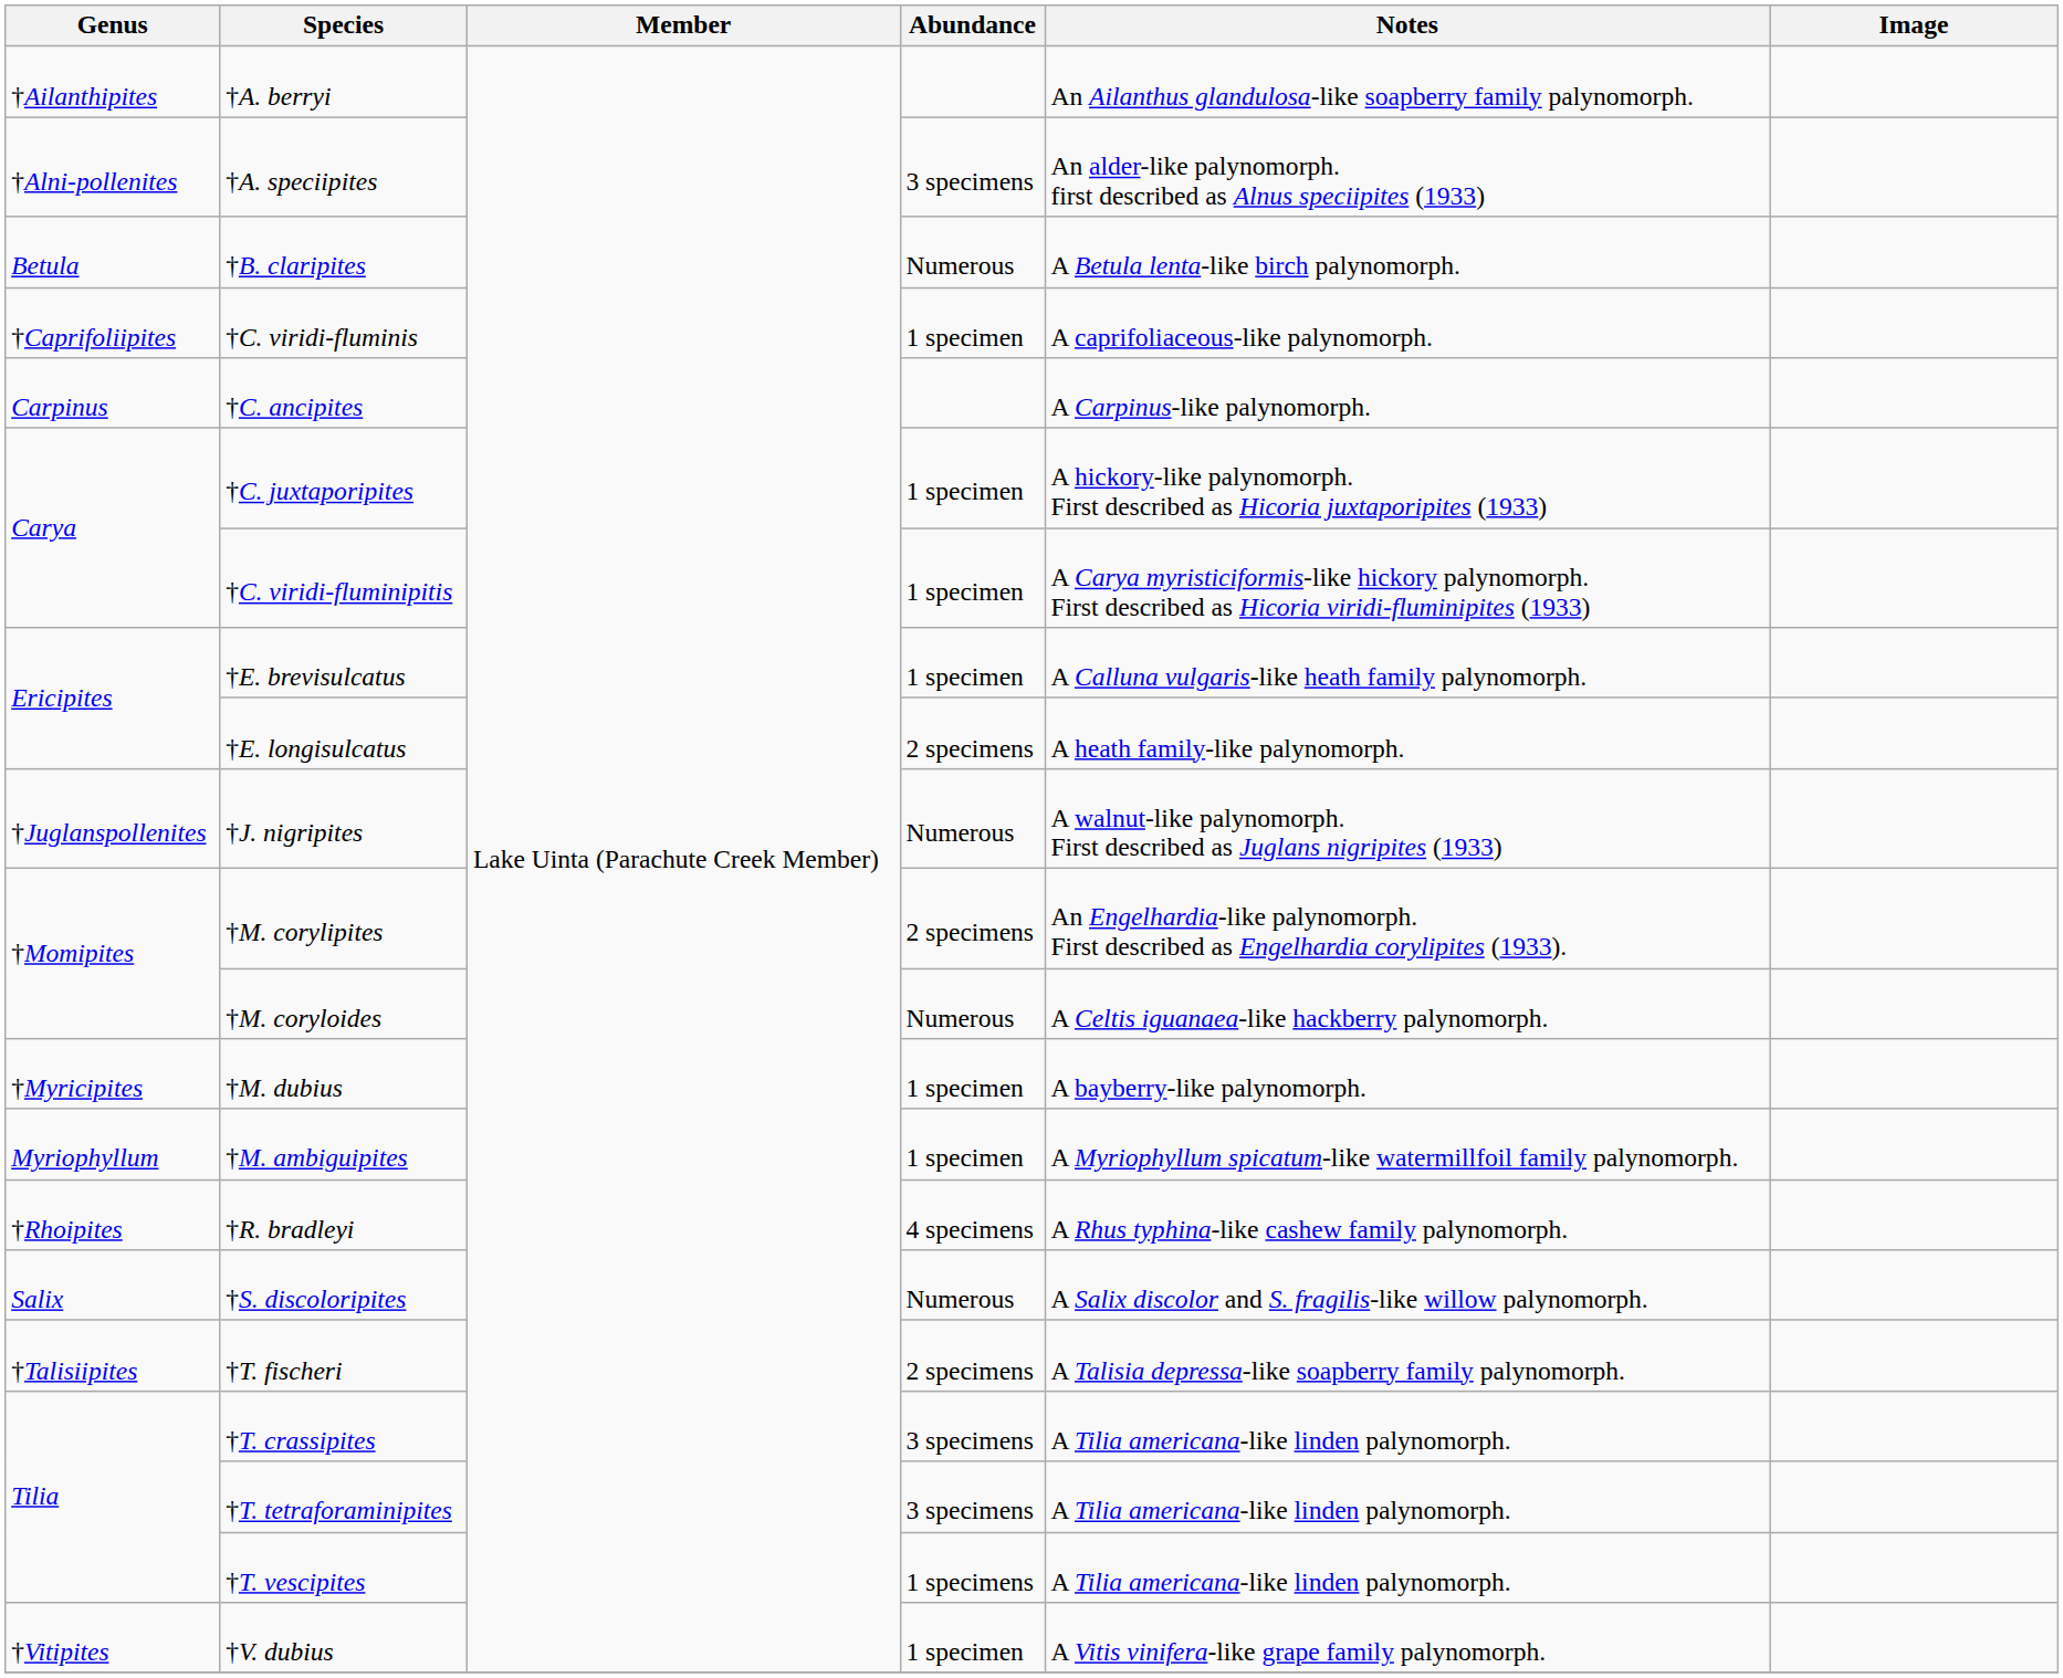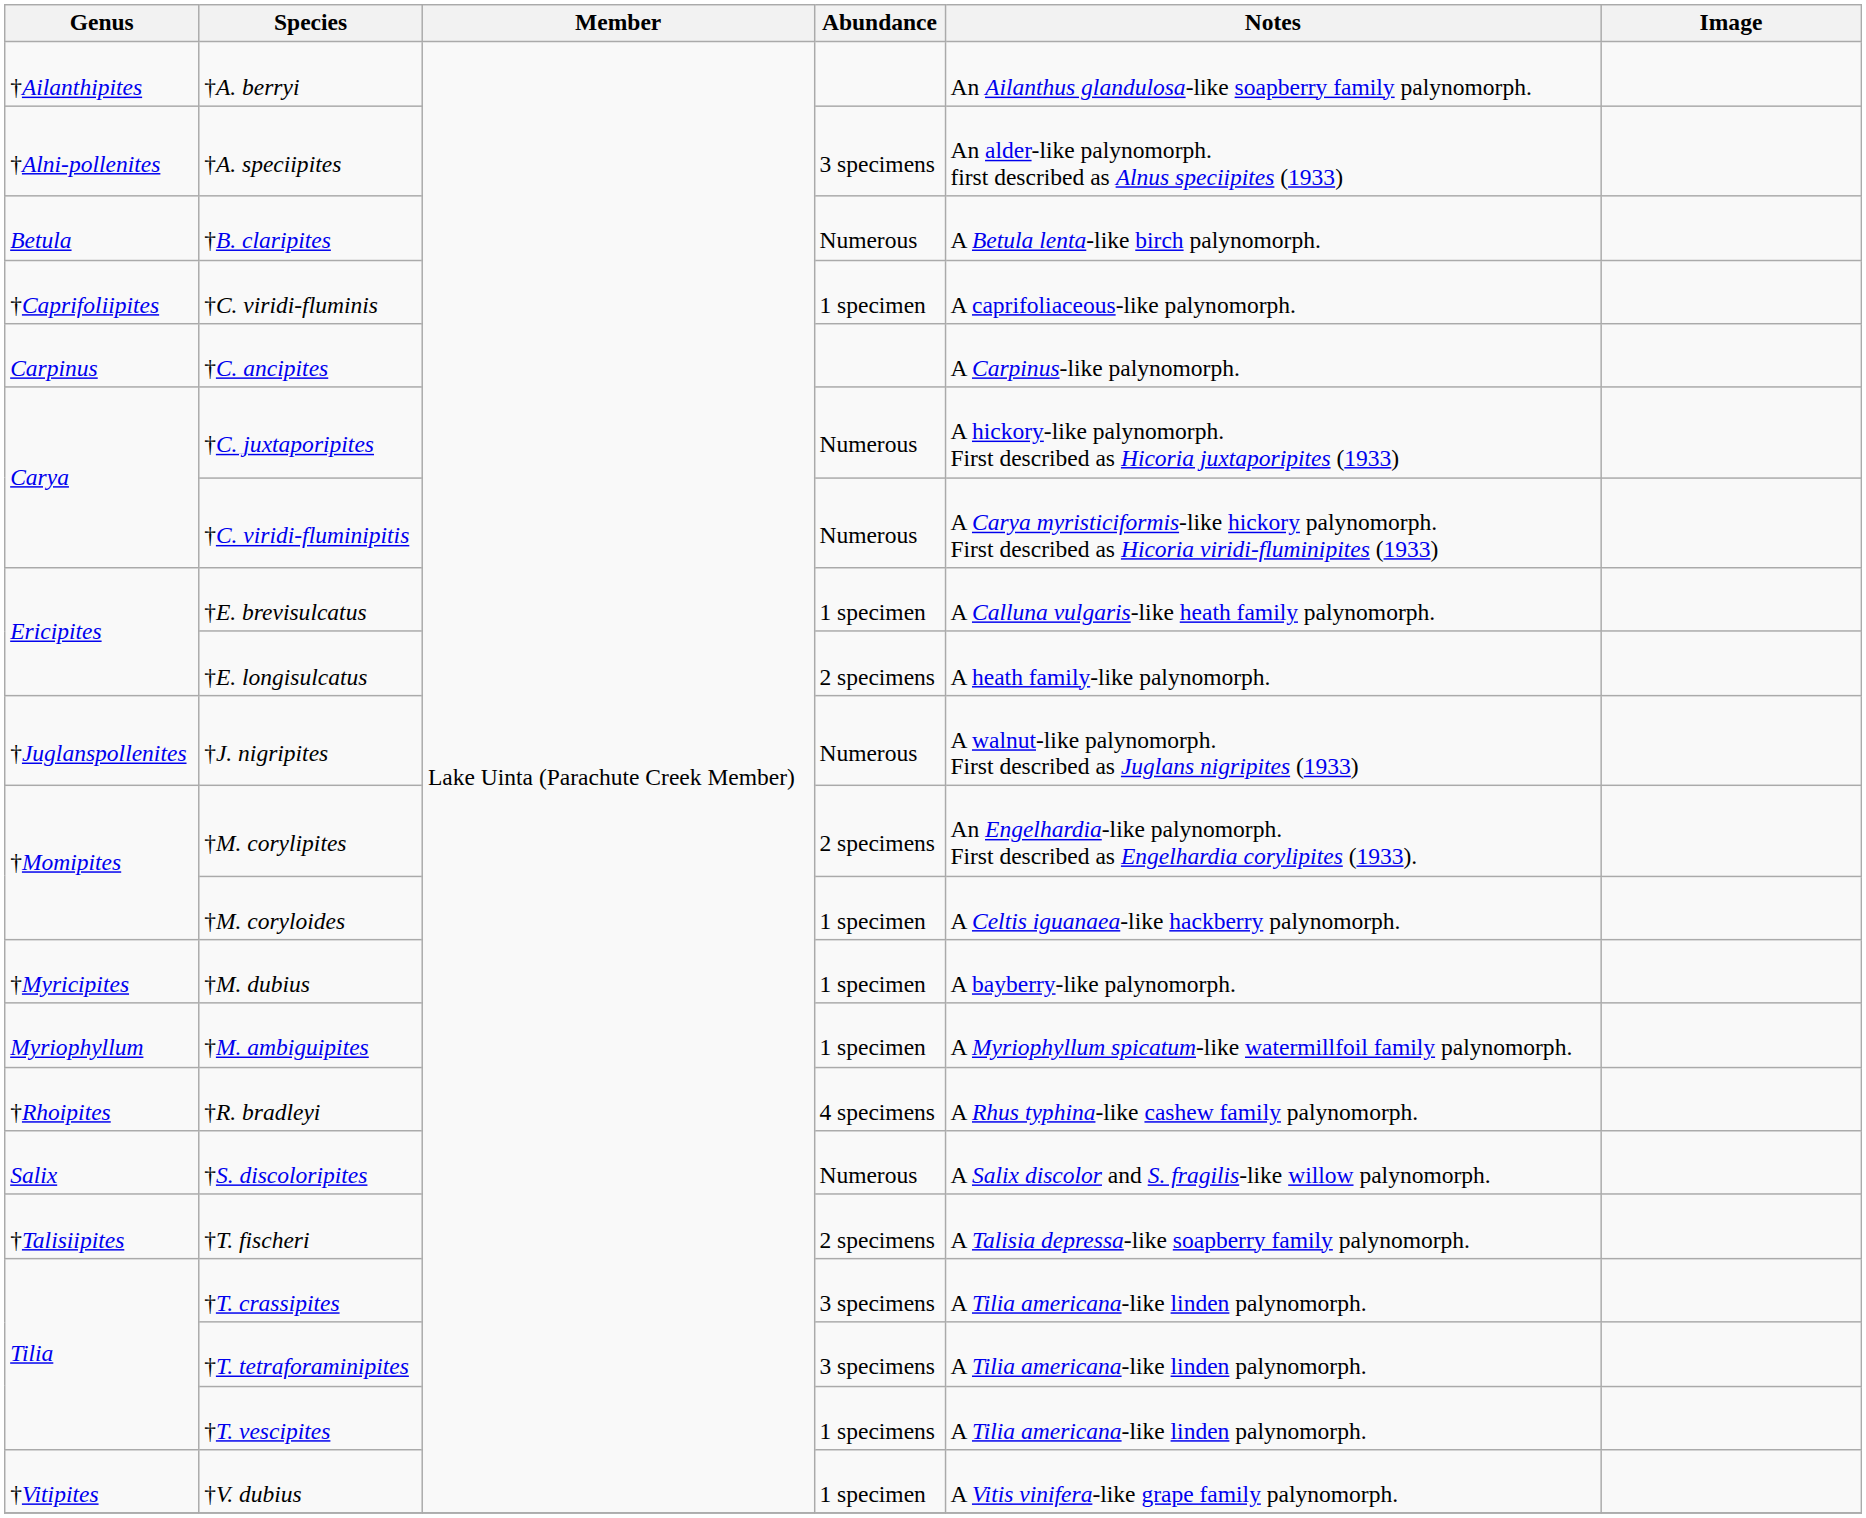 <table class="wikitable" style="margin:auto;width:100%;">
 <tr>
 <th>Genus</th>
 <th>Species</th>
 <th>Member</th>
 <th>Abundance</th>
 <th>Notes</th>
 <th width=170px>Image</th>
 </tr>
 <tr>
 <td><br>†<em><a href='#'>Ailanthipites</a></em></td>
 <td><br>†<em>A. berryi</em> </td>
 <td rowspan=21>Lake Uinta (Parachute Creek Member)</td>
 <td></td>
 <td><br>An <em><a href='#'>Ailanthus glandulosa</a></em>-like <a href='#'>soapberry family</a> palynomorph.</td>
 <td></td>
 </tr>
 <tr>
 <td><br>†<em><a href='#'>Alni-pollenites</a></em></td>
 <td><br>†<em>A. speciipites</em> </td>
 <td><br>3 specimens</td>
 <td><br>An <a href='#'>alder</a>-like palynomorph.<br>first described as <em><a href='#'>Alnus speciipites</a></em> (<a href='#'>1933</a>)</td>
 <td></td>
 </tr>
 <tr>
 <td><br><em><a href='#'>Betula</a></em></td>
 <td><br>†<em><a href='#'>B. claripites</a></em> </td>
 <td><br>Numerous</td>
 <td><br>A <em><a href='#'>Betula lenta</a></em>-like <a href='#'>birch</a> palynomorph.</td>
 <td></td>
 </tr>
 <tr>
 <td><br>†<em><a href='#'>Caprifoliipites</a></em></td>
 <td><br>†<em>C. viridi-fluminis</em> </td>
 <td><br>1 specimen</td>
 <td><br>A <a href='#'>caprifoliaceous</a>-like palynomorph.</td>
 <td></td>
 </tr>
 <tr>
 <td><br><em><a href='#'>Carpinus</a></em></td>
 <td><br>†<em><a href='#'>C. ancipites</a></em> </td>
 <td></td>
 <td><br>A <em><a href='#'>Carpinus</a></em>-like palynomorph.</td>
 <td></td>
 </tr>
 <tr>
 <td rowspan=2><em><a href='#'>Carya</a></em></td>
 <td><br>†<em><a href='#'>C. juxtaporipites</a></em> </td>
-<td><br>1 specimen</td>
+<td><br>Numerous</td>
 <td><br>A <a href='#'>hickory</a>-like palynomorph.<br>First described as <em><a href='#'>Hicoria juxtaporipites</a></em> (<a href='#'>1933</a>)</td>
 <td></td>
 </tr>
 <tr>
 <td><br>†<em><a href='#'>C. viridi-fluminipitis</a></em> </td>
-<td><br>1 specimen</td>
+<td><br>Numerous</td>
 <td><br>A <em><a href='#'>Carya myristiciformis</a></em>-like <a href='#'>hickory</a> palynomorph.<br>First described as <em><a href='#'>Hicoria viridi-fluminipites</a></em> (<a href='#'>1933</a>)</td>
 <td></td>
 </tr>
 <tr>
 <td rowspan=2><em><a href='#'>Ericipites</a></em></td>
 <td><br>†<em>E. brevisulcatus</em> </td>
 <td><br>1 specimen</td>
 <td><br>A <em><a href='#'>Calluna vulgaris</a></em>-like <a href='#'>heath family</a> palynomorph.</td>
 <td></td>
 </tr>
 <tr>
 <td><br>†<em>E. longisulcatus</em> </td>
 <td><br>2 specimens</td>
 <td><br>A <a href='#'>heath family</a>-like palynomorph.</td>
 <td></td>
 </tr>
 <tr>
 <td><br>†<em><a href='#'>Juglanspollenites</a></em></td>
 <td><br>†<em>J. nigripites</em> </td>
 <td><br>Numerous</td>
 <td><br>A <a href='#'>walnut</a>-like palynomorph.<br>First described as <em><a href='#'>Juglans nigripites</a></em> (<a href='#'>1933</a>)</td>
 <td></td>
 </tr>
 <tr>
 <td rowspan=2>†<em><a href='#'>Momipites</a></em></td>
 <td><br>†<em>M. corylipites</em> </td>
 <td><br>2 specimens</td>
 <td><br>An <em><a href='#'>Engelhardia</a></em>-like palynomorph.<br>First described as <em><a href='#'>Engelhardia corylipites</a></em> (<a href='#'>1933</a>).</td>
 <td></td>
 </tr>
 <tr>
 <td><br>†<em>M. coryloides</em> </td>
-<td><br>Numerous</td>
+<td><br>1 specimen</td>
 <td><br>A <em><a href='#'>Celtis iguanaea</a></em>-like <a href='#'>hackberry</a> palynomorph.</td>
 <td></td>
 </tr>
 <tr>
 <td><br>†<em><a href='#'>Myricipites</a></em></td>
 <td><br>†<em>M. dubius</em> </td>
 <td><br>1 specimen</td>
 <td><br>A <a href='#'>bayberry</a>-like palynomorph.</td>
 <td></td>
 </tr>
 <tr>
 <td><br><em><a href='#'>Myriophyllum</a></em></td>
 <td><br>†<em><a href='#'>M. ambiguipites</a></em> </td>
 <td><br>1 specimen</td>
 <td><br>A <em><a href='#'>Myriophyllum spicatum</a></em>-like <a href='#'>watermillfoil family</a> palynomorph.</td>
 <td></td>
 </tr>
 <tr>
 <td><br>†<em><a href='#'>Rhoipites</a></em></td>
 <td><br>†<em>R. bradleyi</em> </td>
 <td><br>4 specimens</td>
 <td><br>A <em><a href='#'>Rhus typhina</a></em>-like <a href='#'>cashew family</a> palynomorph.</td>
 <td></td>
 </tr>
 <tr>
 <td><br><em><a href='#'>Salix</a></em></td>
 <td><br>†<em><a href='#'>S. discoloripites</a></em> </td>
 <td><br>Numerous</td>
 <td><br>A <em><a href='#'>Salix discolor</a></em> and <em><a href='#'>S. fragilis</a></em>-like <a href='#'>willow</a> palynomorph.</td>
 <td></td>
 </tr>
 <tr>
 <td><br>†<em><a href='#'>Talisiipites</a></em></td>
 <td><br>†<em>T. fischeri</em> </td>
 <td><br>2 specimens</td>
 <td><br>A <em><a href='#'>Talisia depressa</a></em>-like <a href='#'>soapberry family</a> palynomorph.</td>
 <td></td>
 </tr>
 <tr>
 <td rowspan=3><em><a href='#'>Tilia</a></em></td>
 <td><br>†<em><a href='#'>T. crassipites</a></em> </td>
 <td><br>3 specimens</td>
 <td><br>A <em><a href='#'>Tilia americana</a></em>-like <a href='#'>linden</a> palynomorph.</td>
 <td></td>
 </tr>
 <tr>
 <td><br>†<em><a href='#'>T. tetraforaminipites</a></em> </td>
 <td><br>3 specimens</td>
 <td><br>A <em><a href='#'>Tilia americana</a></em>-like <a href='#'>linden</a> palynomorph.</td>
 <td></td>
 </tr>
 <tr>
 <td><br>†<em><a href='#'>T. vescipites</a></em> </td>
 <td><br>1 specimens</td>
 <td><br>A <em><a href='#'>Tilia americana</a></em>-like <a href='#'>linden</a> palynomorph.</td>
 <td></td>
 </tr>
 <tr>
 <td><br>†<em><a href='#'>Vitipites</a></em></td>
 <td><br>†<em>V. dubius</em> </td>
 <td><br>1 specimen</td>
 <td><br>A <em><a href='#'>Vitis vinifera</a></em>-like <a href='#'>grape family</a> palynomorph.</td>
 <td></td>
 </tr>
 <tr>
 </tr>
 </table>
